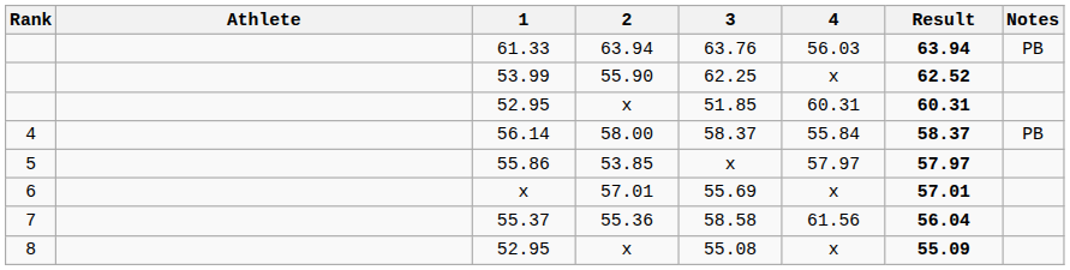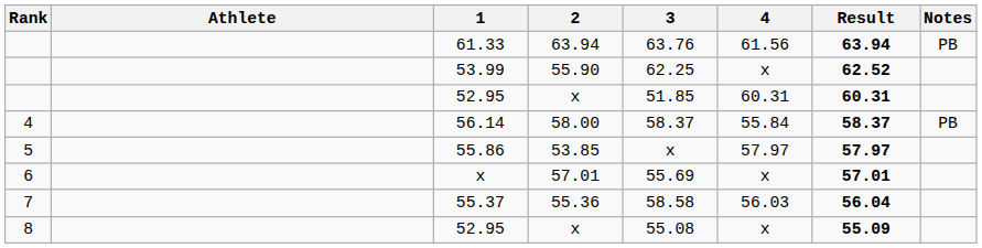 <table class="wikitable sortable" style="text-align:center">
 <tr>
 <th>Rank</th>
 <th width=300>Athlete</th>
 <th width=70>1</th>
 <th width=70>2</th>
 <th width=70>3</th>
 <th width=70>4</th>
 <th width=80>Result</th>
 <th>Notes</th>
 </tr>
 <tr>
 <td></td>
 <td align=left></td>
 <td>61.33</td>
 <td>63.94</td>
 <td>63.76</td>
-<td>56.03</td>
+<td>61.56</td>
 <td><strong>63.94</strong></td>
 <td>PB</td>
 </tr>
 <tr>
 <td></td>
 <td align=left></td>
 <td>53.99</td>
 <td>55.90</td>
 <td>62.25</td>
 <td>x</td>
 <td><strong>62.52</strong></td>
 <td></td>
 </tr>
 <tr>
 <td></td>
 <td align=left></td>
 <td>52.95</td>
 <td>x</td>
 <td>51.85</td>
 <td>60.31</td>
 <td><strong>60.31</strong></td>
 <td></td>
 </tr>
 <tr>
 <td>4</td>
 <td align=left></td>
 <td>56.14</td>
 <td>58.00</td>
 <td>58.37</td>
 <td>55.84</td>
 <td><strong>58.37</strong></td>
 <td>PB</td>
 </tr>
 <tr>
 <td>5</td>
 <td align=left></td>
 <td>55.86</td>
 <td>53.85</td>
 <td>x</td>
 <td>57.97</td>
 <td><strong>57.97</strong></td>
 <td></td>
 </tr>
 <tr>
 <td>6</td>
 <td align=left></td>
 <td>x</td>
 <td>57.01</td>
 <td>55.69</td>
 <td>x</td>
 <td><strong>57.01</strong></td>
 <td></td>
 </tr>
 <tr>
 <td>7</td>
 <td align=left></td>
 <td>55.37</td>
 <td>55.36</td>
 <td>58.58</td>
-<td>61.56</td>
+<td>56.03</td>
 <td><strong>56.04</strong></td>
 <td></td>
 </tr>
 <tr>
 <td>8</td>
 <td align=left></td>
 <td>52.95</td>
 <td>x</td>
 <td>55.08</td>
 <td>x</td>
 <td><strong>55.09</strong></td>
 <td></td>
 </tr>
 </table>
